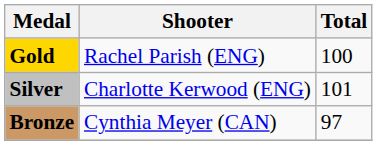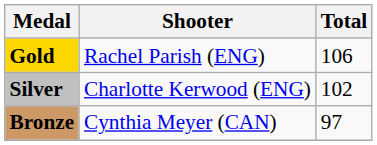 <table class="wikitable">
 <tr>
 <th>Medal</th>
 <th>Shooter</th>
 <th>Total</th>
 </tr>
 <tr>
 <td rowspan="1" bgcolor="gold"><strong>Gold</strong></td>
 <td> <a href='#'>Rachel Parish</a> (<a href='#'>ENG</a>)</td>
-<td>100</td>
+<td>106</td>
 </tr>
 <tr>
 <td rowspan="1" bgcolor="silver"><strong>Silver</strong></td>
 <td> <a href='#'>Charlotte Kerwood</a> (<a href='#'>ENG</a>)</td>
-<td>101</td>
+<td>102</td>
 </tr>
 <tr>
 <td rowspan="1" bgcolor="cc9966"><strong>Bronze</strong></td>
 <td> <a href='#'>Cynthia Meyer</a> (<a href='#'>CAN</a>)</td>
 <td>97</td>
 </tr>
 <tr>
 </tr>
 </table>
